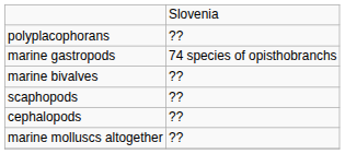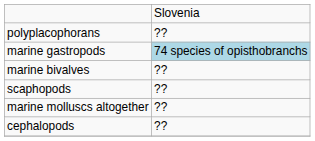 <table class="wikitable">
 <tr>
 <td></td>
 <td>Slovenia</td>
 </tr>
 <tr>
 <td>polyplacophorans</td>
 <td>??</td>
 </tr>
 <tr>
 <td>marine gastropods</td>
-<td>74 species of opisthobranchs</td>
+<td style="background: lightblue;">74 species of opisthobranchs</td>
 </tr>
 <tr>
 <td>marine bivalves</td>
 <td>??</td>
 </tr>
 <tr>
 <td>scaphopods</td>
 <td>??</td>
 </tr>
 <tr>
-<td>cephalopods</td>
+<td>marine molluscs altogether</td>
 <td>??</td>
 </tr>
 <tr>
-<td>marine molluscs altogether</td>
+<td>cephalopods</td>
 <td>??</td>
 </tr>
 <tr>
 </tr>
 </table>
